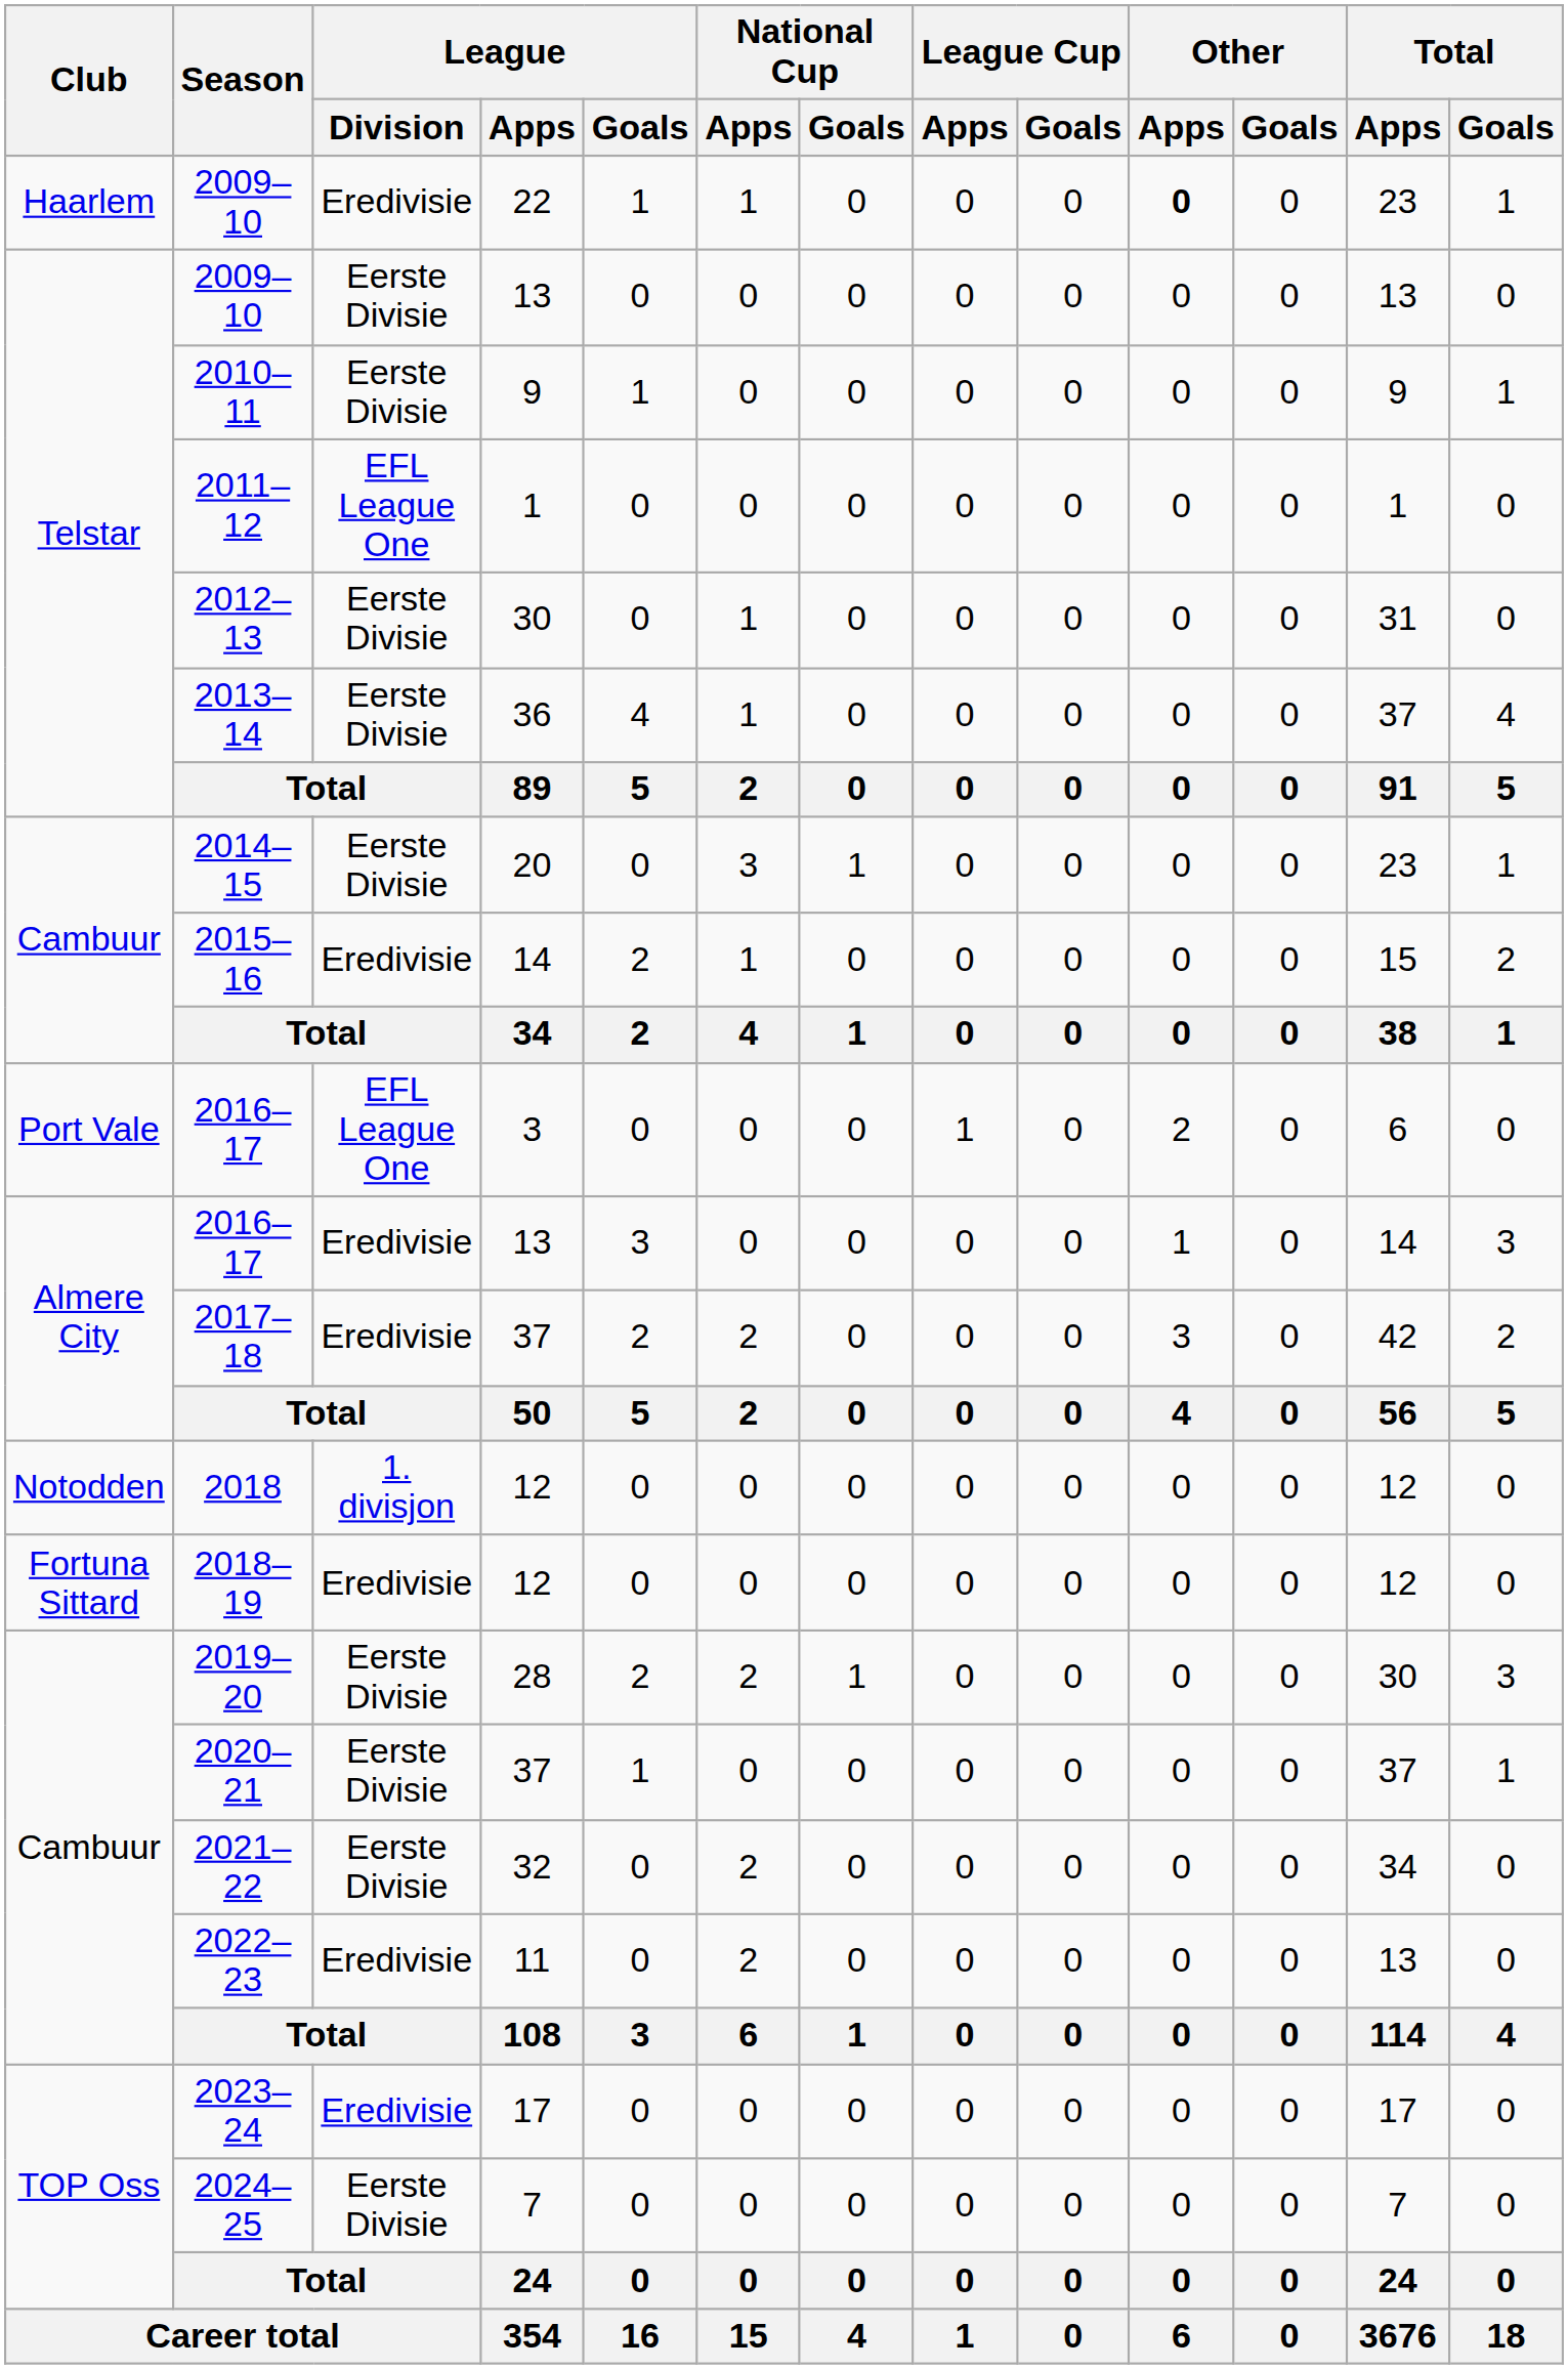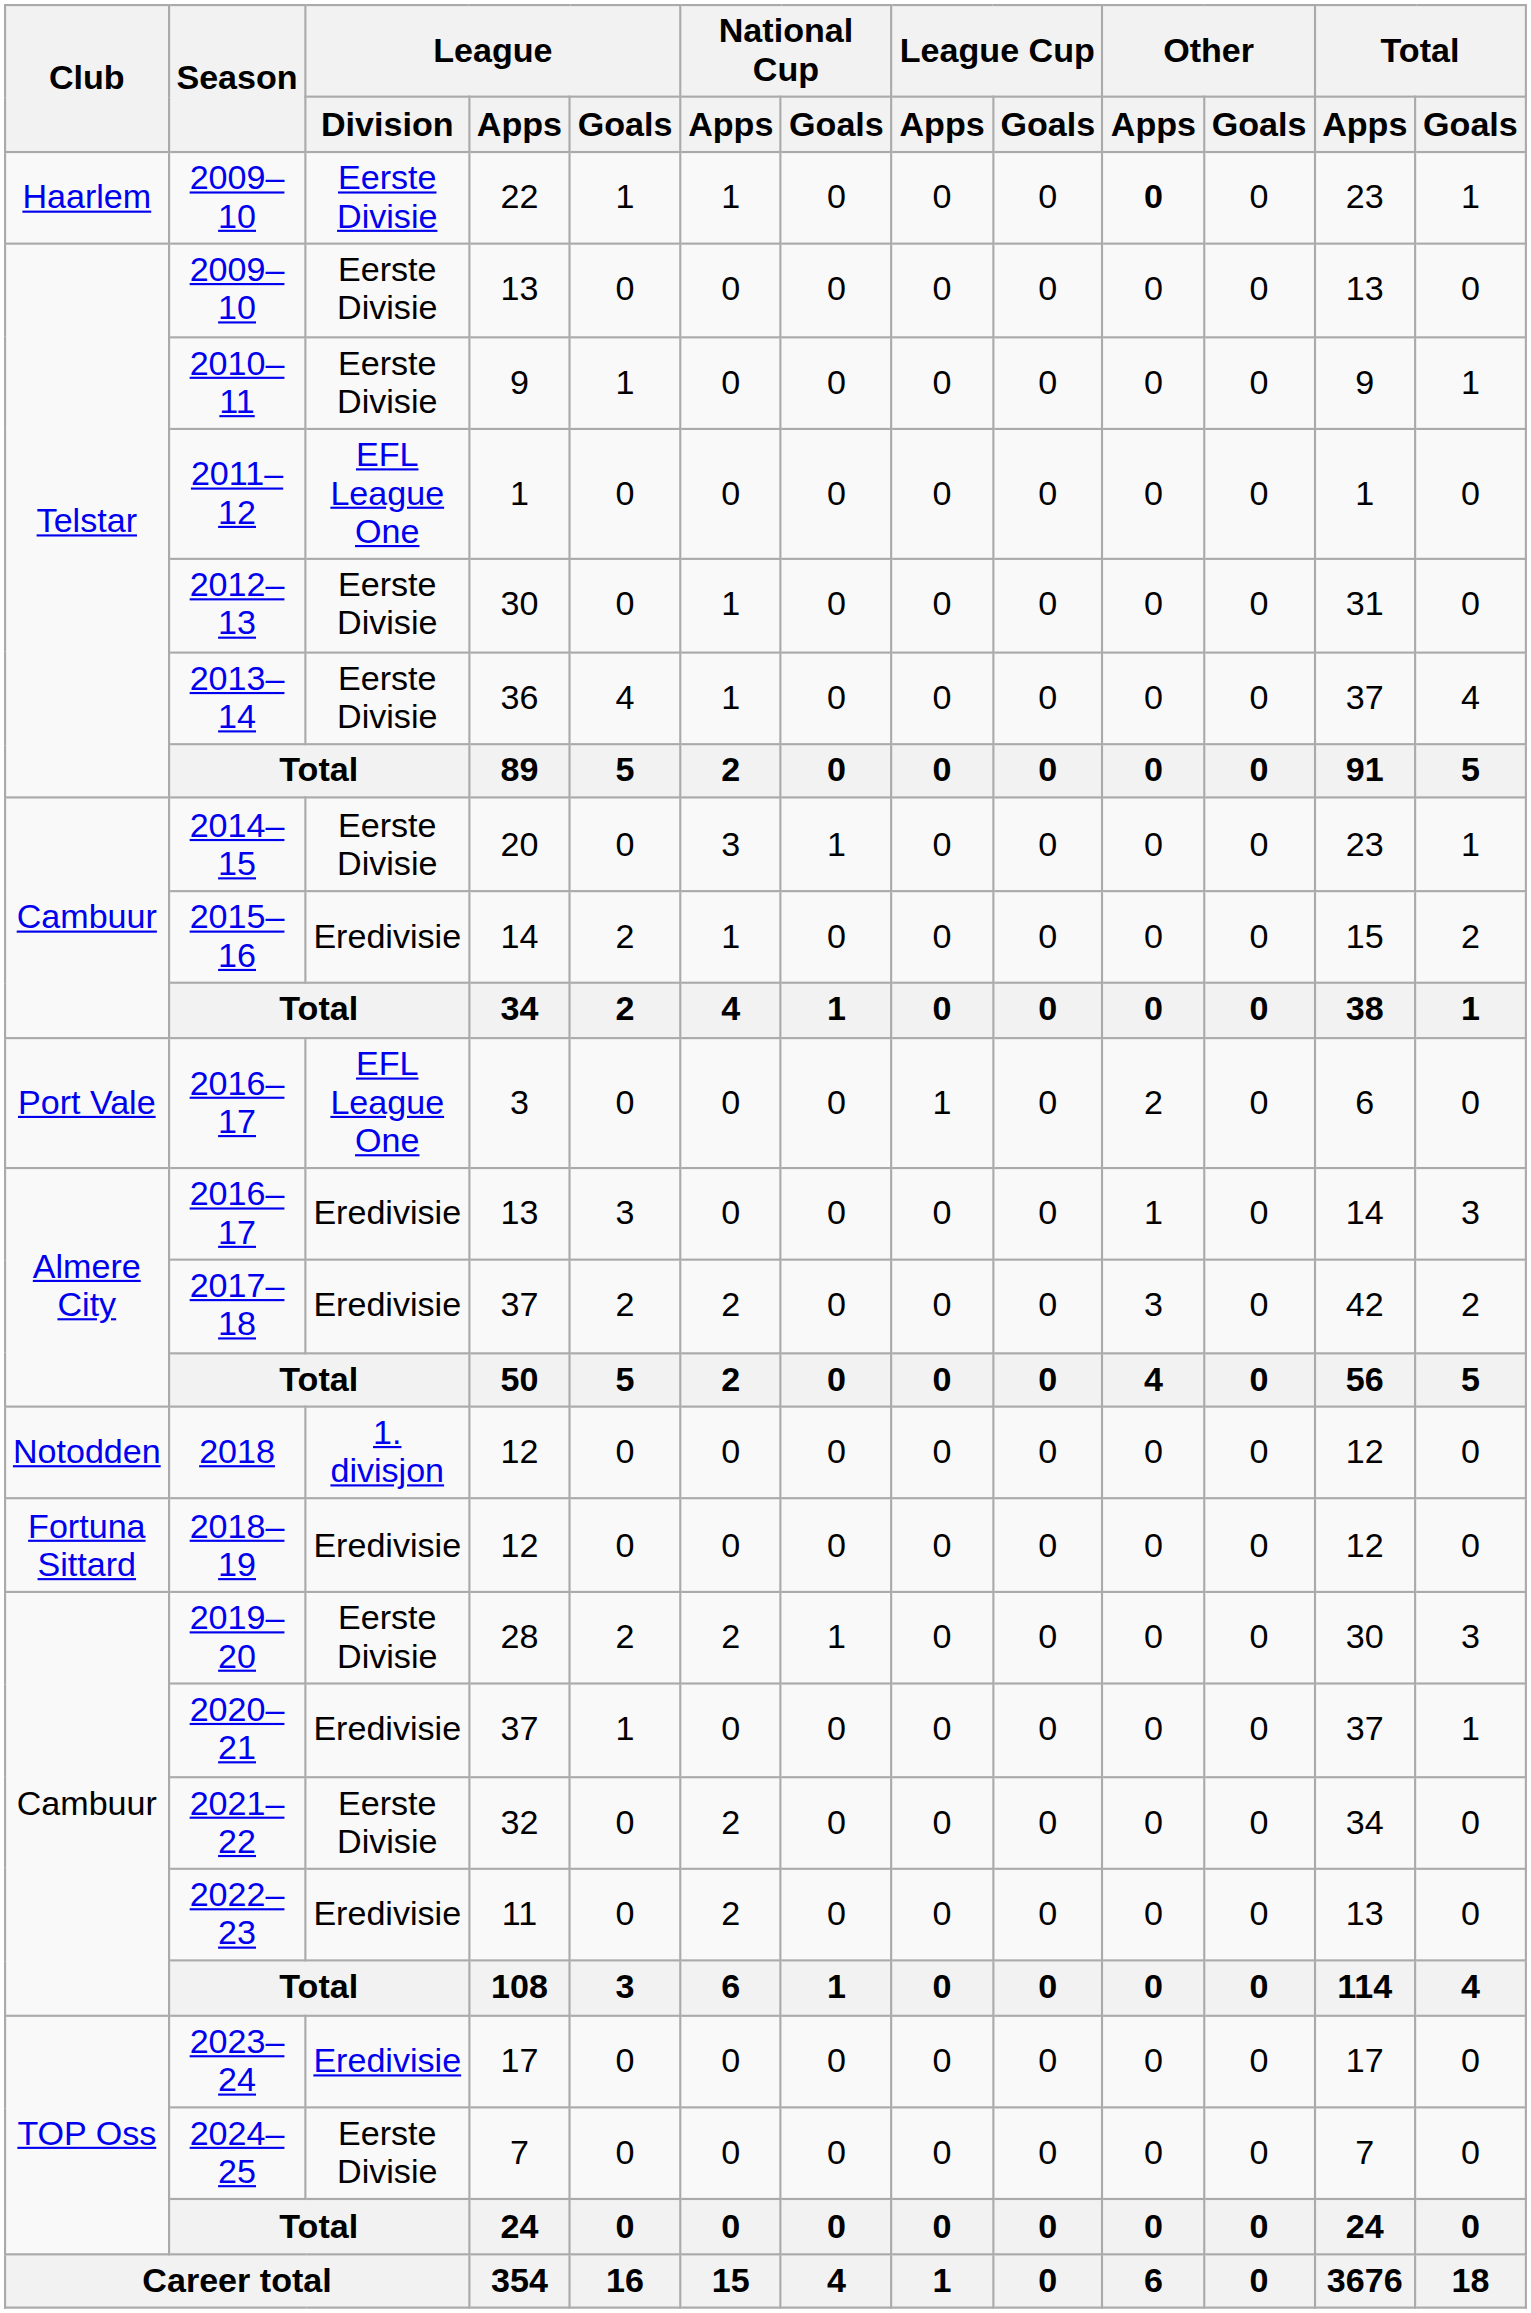 <table class="wikitable" style="text-align:center">
 <tr>
 <th rowspan="2">Club</th>
 <th rowspan="2">Season</th>
 <th colspan="3">League</th>
 <th colspan="2">National Cup</th>
 <th colspan="2">League Cup</th>
 <th colspan="2">Other</th>
 <th colspan="2">Total</th>
 </tr>
 <tr>
 <th>Division</th>
 <th>Apps</th>
 <th>Goals</th>
 <th>Apps</th>
 <th>Goals</th>
 <th>Apps</th>
 <th>Goals</th>
 <th>Apps</th>
 <th>Goals</th>
 <th>Apps</th>
 <th>Goals</th>
 </tr>
 <tr>
 <td><a href='#'>Haarlem</a></td>
 <td><a href='#'>2009–10</a></td>
-<td>Eredivisie</td>
+<td><a href='#'>Eerste Divisie</a></td>
 <td>22</td>
 <td>1</td>
 <td>1</td>
 <td>0</td>
 <td>0</td>
 <td>0</td>
 <td><strong>0</strong></td>
 <td>0</td>
 <td>23</td>
 <td>1</td>
 </tr>
 <tr>
 <td rowspan="6"><a href='#'>Telstar</a></td>
 <td><a href='#'>2009–10</a></td>
 <td>Eerste Divisie</td>
 <td>13</td>
 <td>0</td>
 <td>0</td>
 <td>0</td>
 <td>0</td>
 <td>0</td>
 <td>0</td>
 <td>0</td>
 <td>13</td>
 <td>0</td>
 </tr>
 <tr>
 <td><a href='#'>2010–11</a></td>
 <td>Eerste Divisie</td>
 <td>9</td>
 <td>1</td>
 <td>0</td>
 <td>0</td>
 <td>0</td>
 <td>0</td>
 <td>0</td>
 <td>0</td>
 <td>9</td>
 <td>1</td>
 </tr>
 <tr>
 <td><a href='#'>2011–12</a></td>
 <td><a href='#'>EFL League One</a></td>
 <td>1</td>
 <td>0</td>
 <td>0</td>
 <td>0</td>
 <td>0</td>
 <td>0</td>
 <td>0</td>
 <td>0</td>
 <td>1</td>
 <td>0</td>
 </tr>
 <tr>
 <td><a href='#'>2012–13</a></td>
 <td>Eerste Divisie</td>
 <td>30</td>
 <td>0</td>
 <td>1</td>
 <td>0</td>
 <td>0</td>
 <td>0</td>
 <td>0</td>
 <td>0</td>
 <td>31</td>
 <td>0</td>
 </tr>
 <tr>
 <td><a href='#'>2013–14</a></td>
 <td>Eerste Divisie</td>
 <td>36</td>
 <td>4</td>
 <td>1</td>
 <td>0</td>
 <td>0</td>
 <td>0</td>
 <td>0</td>
 <td>0</td>
 <td>37</td>
 <td>4</td>
 </tr>
 <tr>
 <th colspan="2">Total</th>
 <th>89</th>
 <th>5</th>
 <th>2</th>
 <th>0</th>
 <th>0</th>
 <th>0</th>
 <th>0</th>
 <th>0</th>
 <th>91</th>
 <th>5</th>
 </tr>
 <tr>
 <td rowspan="3"><a href='#'>Cambuur</a></td>
 <td><a href='#'>2014–15</a></td>
 <td>Eerste Divisie</td>
 <td>20</td>
 <td>0</td>
 <td>3</td>
 <td>1</td>
 <td>0</td>
 <td>0</td>
 <td>0</td>
 <td>0</td>
 <td>23</td>
 <td>1</td>
 </tr>
 <tr>
 <td><a href='#'>2015–16</a></td>
 <td>Eredivisie</td>
 <td>14</td>
 <td>2</td>
 <td>1</td>
 <td>0</td>
 <td>0</td>
 <td>0</td>
 <td>0</td>
 <td>0</td>
 <td>15</td>
 <td>2</td>
 </tr>
 <tr>
 <th colspan="2">Total</th>
 <th>34</th>
 <th>2</th>
 <th>4</th>
 <th>1</th>
 <th>0</th>
 <th>0</th>
 <th>0</th>
 <th>0</th>
 <th>38</th>
 <th>1</th>
 </tr>
 <tr>
 <td><a href='#'>Port Vale</a></td>
 <td><a href='#'>2016–17</a></td>
 <td><a href='#'>EFL League One</a></td>
 <td>3</td>
 <td>0</td>
 <td>0</td>
 <td>0</td>
 <td>1</td>
 <td>0</td>
 <td>2</td>
 <td>0</td>
 <td>6</td>
 <td>0</td>
 </tr>
 <tr>
 <td rowspan="3"><a href='#'>Almere City</a></td>
 <td><a href='#'>2016–17</a></td>
 <td>Eredivisie</td>
 <td>13</td>
 <td>3</td>
 <td>0</td>
 <td>0</td>
 <td>0</td>
 <td>0</td>
 <td>1</td>
 <td>0</td>
 <td>14</td>
 <td>3</td>
 </tr>
 <tr>
 <td><a href='#'>2017–18</a></td>
 <td>Eredivisie</td>
 <td>37</td>
 <td>2</td>
 <td>2</td>
 <td>0</td>
 <td>0</td>
 <td>0</td>
 <td>3</td>
 <td>0</td>
 <td>42</td>
 <td>2</td>
 </tr>
 <tr>
 <th colspan="2">Total</th>
 <th>50</th>
 <th>5</th>
 <th>2</th>
 <th>0</th>
 <th>0</th>
 <th>0</th>
 <th>4</th>
 <th>0</th>
 <th>56</th>
 <th>5</th>
 </tr>
 <tr>
 <td><a href='#'>Notodden</a></td>
 <td><a href='#'>2018</a></td>
 <td><a href='#'>1. divisjon</a></td>
 <td>12</td>
 <td>0</td>
 <td>0</td>
 <td>0</td>
 <td>0</td>
 <td>0</td>
 <td>0</td>
 <td>0</td>
 <td>12</td>
 <td>0</td>
 </tr>
 <tr>
 <td><a href='#'>Fortuna Sittard</a></td>
 <td><a href='#'>2018–19</a></td>
 <td>Eredivisie</td>
 <td>12</td>
 <td>0</td>
 <td>0</td>
 <td>0</td>
 <td>0</td>
 <td>0</td>
 <td>0</td>
 <td>0</td>
 <td>12</td>
 <td>0</td>
 </tr>
 <tr>
 <td rowspan="5">Cambuur</td>
 <td><a href='#'>2019–20</a></td>
 <td>Eerste Divisie</td>
 <td>28</td>
 <td>2</td>
 <td>2</td>
 <td>1</td>
 <td>0</td>
 <td>0</td>
 <td>0</td>
 <td>0</td>
 <td>30</td>
 <td>3</td>
 </tr>
 <tr>
 <td><a href='#'>2020–21</a></td>
-<td>Eerste Divisie</td>
+<td>Eredivisie</td>
 <td>37</td>
 <td>1</td>
 <td>0</td>
 <td>0</td>
 <td>0</td>
 <td>0</td>
 <td>0</td>
 <td>0</td>
 <td>37</td>
 <td>1</td>
 </tr>
 <tr>
 <td><a href='#'>2021–22</a></td>
 <td>Eerste Divisie</td>
 <td>32</td>
 <td>0</td>
 <td>2</td>
 <td>0</td>
 <td>0</td>
 <td>0</td>
 <td>0</td>
 <td>0</td>
 <td>34</td>
 <td>0</td>
 </tr>
 <tr>
 <td><a href='#'>2022–23</a></td>
 <td>Eredivisie</td>
 <td>11</td>
 <td>0</td>
 <td>2</td>
 <td>0</td>
 <td>0</td>
 <td>0</td>
 <td>0</td>
 <td>0</td>
 <td>13</td>
 <td>0</td>
 </tr>
 <tr>
 <th colspan="2">Total</th>
 <th>108</th>
 <th>3</th>
 <th>6</th>
 <th>1</th>
 <th>0</th>
 <th>0</th>
 <th>0</th>
 <th>0</th>
 <th>114</th>
 <th>4</th>
 </tr>
 <tr>
 <td rowspan=3><a href='#'>TOP Oss</a></td>
 <td><a href='#'>2023–24</a></td>
 <td><a href='#'>Eredivisie</a></td>
 <td>17</td>
 <td>0</td>
 <td>0</td>
 <td>0</td>
 <td>0</td>
 <td>0</td>
 <td>0</td>
 <td>0</td>
 <td>17</td>
 <td>0</td>
 </tr>
 <tr>
 <td><a href='#'>2024–25</a></td>
 <td>Eerste Divisie</td>
 <td>7</td>
 <td>0</td>
 <td>0</td>
 <td>0</td>
 <td>0</td>
 <td>0</td>
 <td>0</td>
 <td>0</td>
 <td>7</td>
 <td>0</td>
 </tr>
 <tr>
 <th colspan="2">Total</th>
 <th>24</th>
 <th>0</th>
 <th>0</th>
 <th>0</th>
 <th>0</th>
 <th>0</th>
 <th>0</th>
 <th>0</th>
 <th>24</th>
 <th>0</th>
 </tr>
 <tr>
 <th colspan="3">Career total</th>
 <th>354</th>
 <th>16</th>
 <th>15</th>
 <th>4</th>
 <th>1</th>
 <th>0</th>
 <th>6</th>
 <th>0</th>
 <th>3676</th>
 <th>18</th>
 </tr>
 </table>
